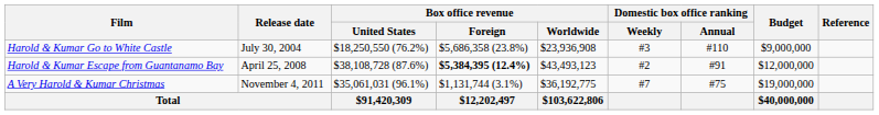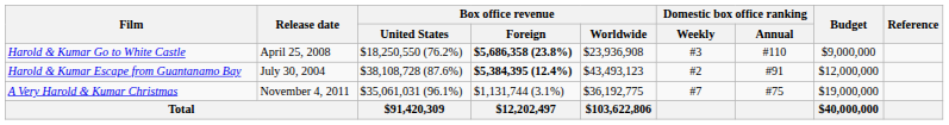 <table class="wikitable" style="width:99%;">
 <tr>
 <th rowspan="2">Film</th>
 <th rowspan="2">Release date</th>
 <th colspan="3">Box office revenue</th>
 <th colspan="2" text="wrap">Domestic box office ranking</th>
 <th rowspan="2">Budget</th>
 <th rowspan="2">Reference</th>
 </tr>
 <tr>
 <th>United States</th>
 <th>Foreign</th>
 <th>Worldwide</th>
 <th>Weekly</th>
 <th>Annual</th>
 </tr>
 <tr>
 <td><em><a href='#'>Harold & Kumar Go to White Castle</a></em></td>
-<td>July 30, 2004</td>
+<td>April 25, 2008</td>
 <td>$18,250,550 (76.2%)</td>
-<td>$5,686,358 (23.8%)</td>
+<td><strong>$5,686,358 (23.8%)</strong></td>
 <td>$23,936,908</td>
 <td style="text-align:center;">#3</td>
 <td style="text-align:center;">#110</td>
 <td style="text-align:center;">$9,000,000</td>
 <td style="text-align:center;"></td>
 </tr>
 <tr>
 <td><em><a href='#'>Harold & Kumar Escape from Guantanamo Bay</a></em></td>
-<td>April 25, 2008</td>
+<td>July 30, 2004</td>
 <td>$38,108,728 (87.6%)</td>
 <td><strong>$5,384,395 (12.4%)</strong></td>
 <td>$43,493,123</td>
 <td style="text-align:center;">#2</td>
 <td style="text-align:center;">#91</td>
 <td style="text-align:center;">$12,000,000</td>
 <td style="text-align:center;"></td>
 </tr>
 <tr>
 <td><em><a href='#'>A Very Harold & Kumar Christmas</a></em></td>
 <td>November 4, 2011</td>
 <td>$35,061,031 (96.1%)</td>
 <td>$1,131,744 (3.1%)</td>
 <td>$36,192,775</td>
 <td style="text-align:center;">#7</td>
 <td style="text-align:center;">#75</td>
 <td style="text-align:center;">$19,000,000</td>
 <td style="text-align:center;"></td>
 </tr>
 <tr>
 <th colspan="2" style="text-align:center;"><strong>Total</strong></th>
 <th>$91,420,309</th>
 <th>$12,202,497</th>
 <th>$103,622,806</th>
 <th></th>
 <th></th>
 <th style="text-align:center;">$40,000,000</th>
 <th></th>
 </tr>
 </table>
